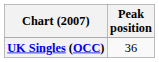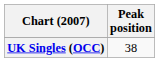 <table class="wikitable sortable plainrowheaders" style="text-align:center">
 <tr>
 <th scope="col">Chart (2007)</th>
 <th scope="col">Peak<br>position</th>
 </tr>
 <tr>
 </tr>
 <tr>
 <th scope="row"><a href='#'>UK Singles</a> (<a href='#'>OCC</a>)</th>
-<td>36</td>
+<td>38</td>
 </tr>
 </table>
